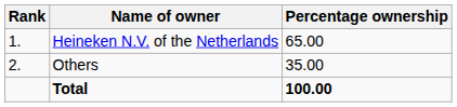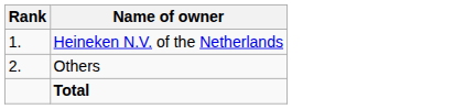 <table class="wikitable sortable" style="auto;margin-right:auto">
 <tr>
 <th style="width:2em;">Rank</th>
 <th>Name of owner</th>
-<th>Percentage ownership</th>
 </tr>
 <tr>
 <td>1.</td>
 <td><a href='#'>Heineken N.V.</a> of the <a href='#'>Netherlands</a></td>
-<td>65.00</td>
 </tr>
 <tr>
 <td>2.</td>
 <td>Others</td>
-<td>35.00</td>
 </tr>
 <tr>
 <td></td>
 <td><strong>Total</strong></td>
-<td><strong>100.00</strong></td>
 </tr>
 </table>
